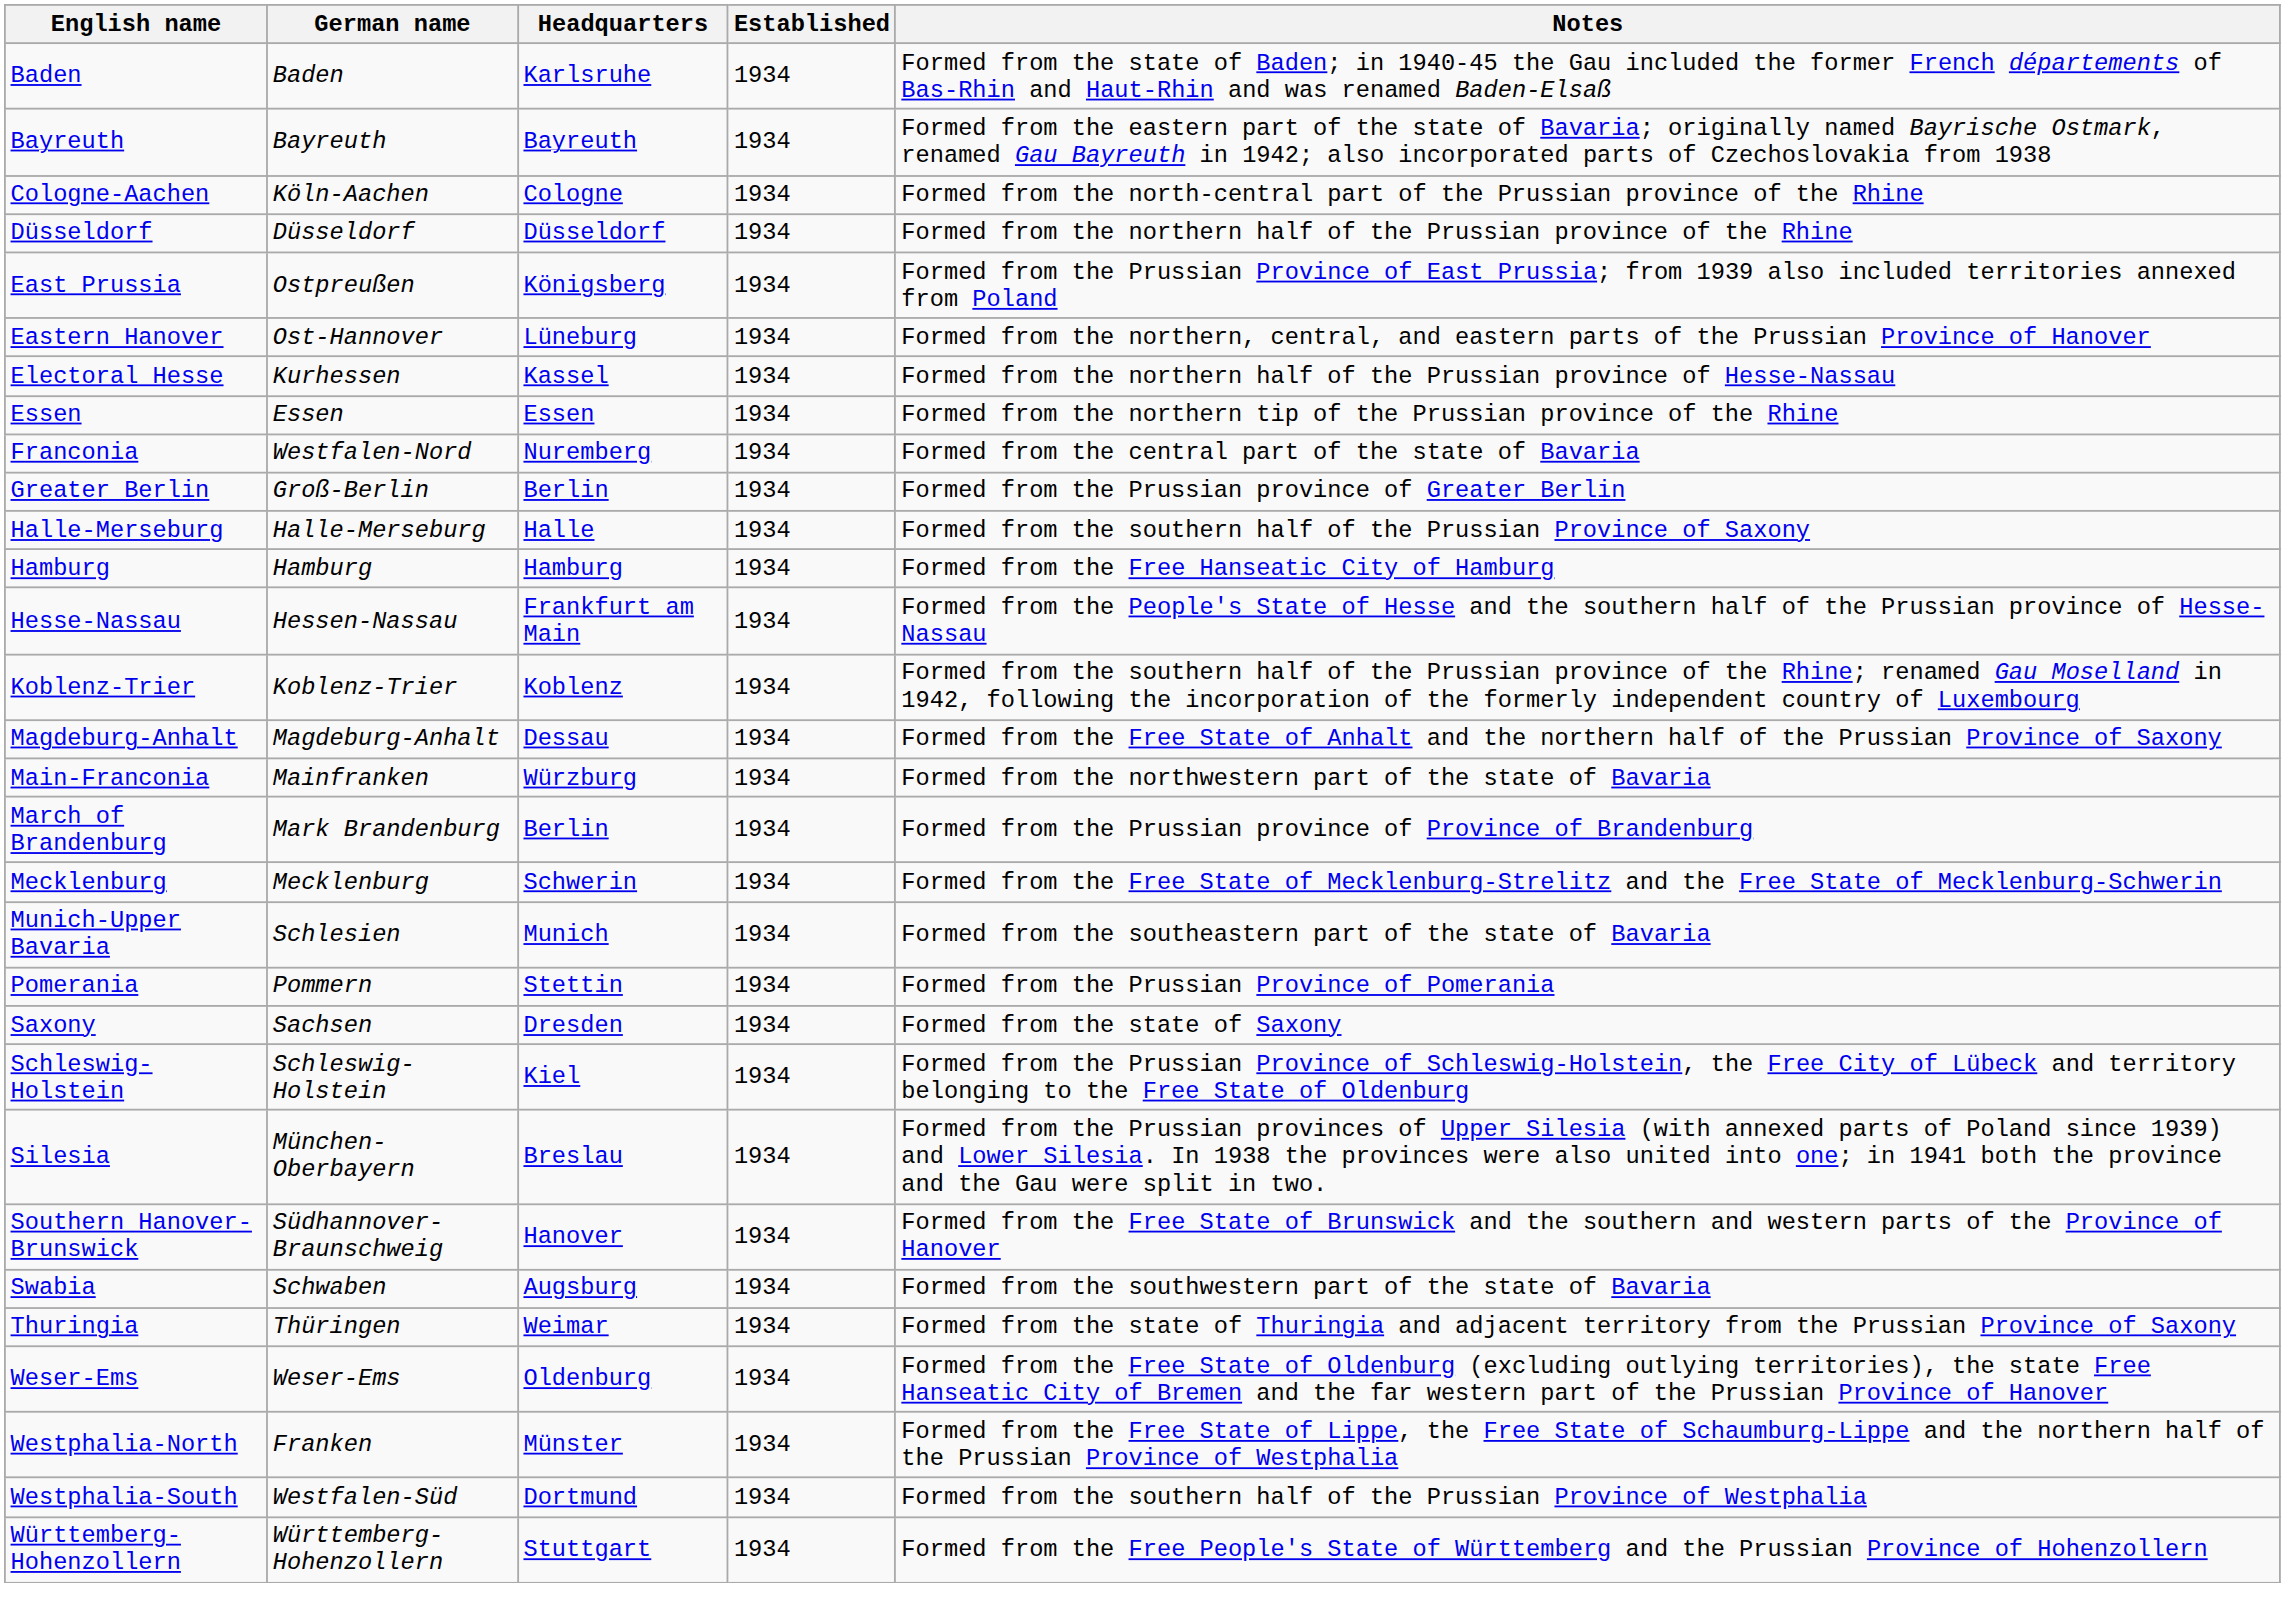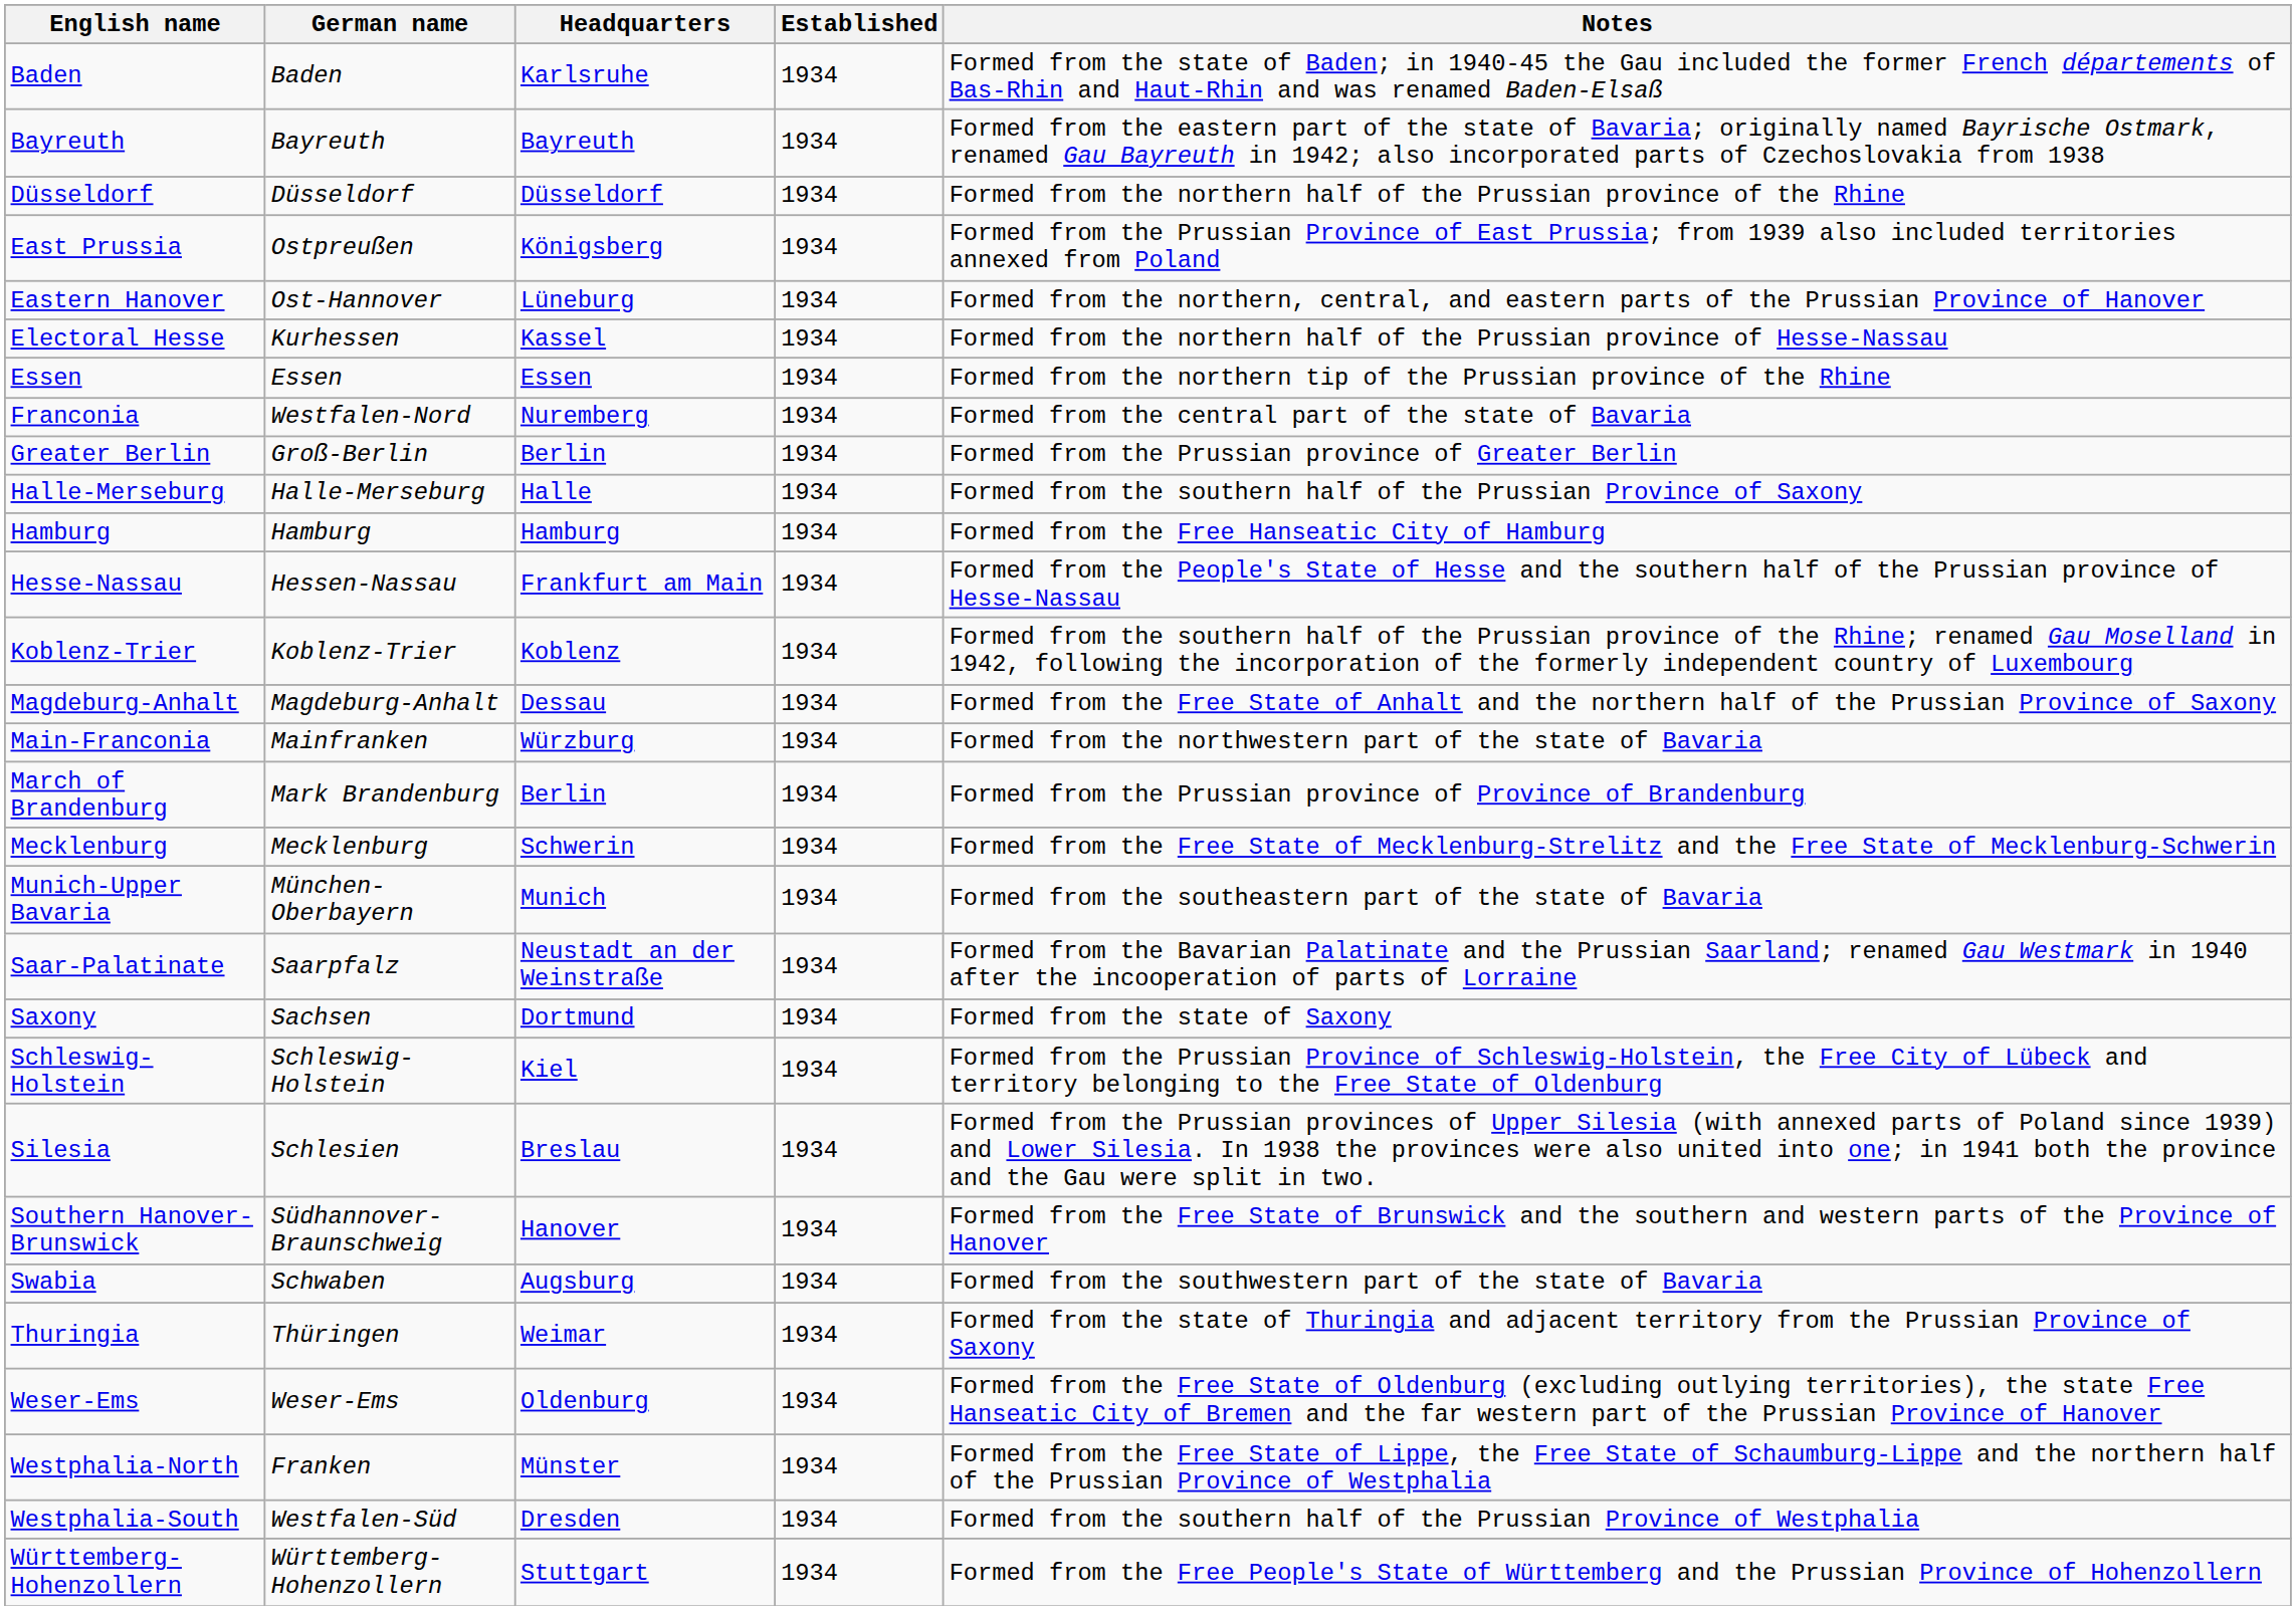 <table class="wikitable">
 <tr>
 <th>English name</th>
 <th>German name</th>
 <th>Headquarters</th>
 <th>Established</th>
 <th>Notes</th>
 </tr>
 <tr>
 <td><a href='#'>Baden</a></td>
 <td><em>Baden</em></td>
 <td><a href='#'>Karlsruhe</a></td>
 <td>1934</td>
 <td>Formed from the state of <a href='#'>Baden</a>; in 1940-45 the Gau included the former <a href='#'>French</a> <em><a href='#'>départements</a></em> of <a href='#'>Bas-Rhin</a> and <a href='#'>Haut-Rhin</a> and was renamed <em>Baden-Elsaß</em></td>
 </tr>
 <tr>
 <td><a href='#'>Bayreuth</a></td>
 <td><em>Bayreuth</em></td>
 <td><a href='#'>Bayreuth</a></td>
 <td>1934</td>
 <td>Formed from the eastern part of the state of <a href='#'>Bavaria</a>; originally named <em>Bayrische Ostmark</em>, renamed <em><a href='#'>Gau Bayreuth</a></em> in 1942; also incorporated parts of Czechoslovakia from 1938</td>
-</tr>
-<tr>
-<td><a href='#'>Cologne-Aachen</a></td>
-<td><em>Köln-Aachen</em></td>
-<td><a href='#'>Cologne</a></td>
-<td>1934</td>
-<td>Formed from the north-central part of the Prussian province of the <a href='#'>Rhine</a></td>
 </tr>
 <tr>
 <td><a href='#'>Düsseldorf</a></td>
 <td><em>Düsseldorf</em></td>
 <td><a href='#'>Düsseldorf</a></td>
 <td>1934</td>
 <td>Formed from the northern half of the Prussian province of the <a href='#'>Rhine</a></td>
 </tr>
 <tr>
 <td><a href='#'>East Prussia</a></td>
 <td><em>Ostpreußen</em></td>
 <td><a href='#'>Königsberg</a></td>
 <td>1934</td>
 <td>Formed from the Prussian <a href='#'>Province of East Prussia</a>; from 1939 also included territories annexed from <a href='#'>Poland</a></td>
 </tr>
 <tr>
 <td><a href='#'>Eastern Hanover</a></td>
 <td><em>Ost-Hannover</em></td>
 <td><a href='#'>Lüneburg</a></td>
 <td>1934</td>
 <td>Formed from the northern, central, and eastern parts of the Prussian <a href='#'>Province of Hanover</a></td>
 </tr>
 <tr>
 <td><a href='#'>Electoral Hesse</a></td>
 <td><em>Kurhessen</em></td>
 <td><a href='#'>Kassel</a></td>
 <td>1934</td>
 <td>Formed from the northern half of the Prussian province of <a href='#'>Hesse-Nassau</a></td>
 </tr>
 <tr>
 <td><a href='#'>Essen</a></td>
 <td><em>Essen</em></td>
 <td><a href='#'>Essen</a></td>
 <td>1934</td>
 <td>Formed from the northern tip of the Prussian province of the <a href='#'>Rhine</a></td>
 </tr>
 <tr>
 <td><a href='#'>Franconia</a></td>
 <td><em>Westfalen-Nord</em></td>
 <td><a href='#'>Nuremberg</a></td>
 <td>1934</td>
 <td>Formed from the central part of the state of <a href='#'>Bavaria</a></td>
 </tr>
 <tr>
 <td><a href='#'>Greater Berlin</a></td>
 <td><em>Groß-Berlin</em></td>
 <td><a href='#'>Berlin</a></td>
 <td>1934</td>
 <td>Formed from the Prussian province of <a href='#'>Greater Berlin</a></td>
 </tr>
 <tr>
 <td><a href='#'>Halle-Merseburg</a></td>
 <td><em>Halle-Merseburg</em></td>
 <td><a href='#'>Halle</a></td>
 <td>1934</td>
 <td>Formed from the southern half of the Prussian <a href='#'>Province of Saxony</a></td>
 </tr>
 <tr>
 <td><a href='#'>Hamburg</a></td>
 <td><em>Hamburg</em></td>
 <td><a href='#'>Hamburg</a></td>
 <td>1934</td>
 <td>Formed from the <a href='#'>Free Hanseatic City of Hamburg</a></td>
 </tr>
 <tr>
 <td><a href='#'>Hesse-Nassau</a></td>
 <td><em>Hessen-Nassau</em></td>
 <td><a href='#'>Frankfurt am Main</a></td>
 <td>1934</td>
 <td>Formed from the <a href='#'>People's State of Hesse</a> and the southern half of the Prussian province of <a href='#'>Hesse-Nassau</a></td>
 </tr>
 <tr>
 <td><a href='#'>Koblenz-Trier</a></td>
 <td><em>Koblenz-Trier</em></td>
 <td><a href='#'>Koblenz</a></td>
 <td>1934</td>
 <td>Formed from the southern half of the Prussian province of the <a href='#'>Rhine</a>; renamed <em><a href='#'>Gau Moselland</a></em> in 1942, following the incorporation of the formerly independent country of <a href='#'>Luxembourg</a></td>
 </tr>
 <tr>
 <td><a href='#'>Magdeburg-Anhalt</a></td>
 <td><em>Magdeburg-Anhalt</em></td>
 <td><a href='#'>Dessau</a></td>
 <td>1934</td>
 <td>Formed from the <a href='#'>Free State of Anhalt</a> and the northern half of the Prussian <a href='#'>Province of Saxony</a></td>
 </tr>
 <tr>
 <td><a href='#'>Main-Franconia</a></td>
 <td><em>Mainfranken</em></td>
 <td><a href='#'>Würzburg</a></td>
 <td>1934</td>
 <td>Formed from the northwestern part of the state of <a href='#'>Bavaria</a></td>
 </tr>
 <tr>
 <td><a href='#'>March of Brandenburg</a></td>
 <td><em>Mark Brandenburg</em></td>
 <td><a href='#'>Berlin</a></td>
 <td>1934</td>
 <td>Formed from the Prussian province of <a href='#'>Province of Brandenburg</a></td>
 </tr>
 <tr>
 <td><a href='#'>Mecklenburg</a></td>
 <td><em>Mecklenburg</em></td>
 <td><a href='#'>Schwerin</a></td>
 <td>1934</td>
 <td>Formed from the <a href='#'>Free State of Mecklenburg-Strelitz</a> and the <a href='#'>Free State of Mecklenburg-Schwerin</a></td>
 </tr>
 <tr>
 <td><a href='#'>Munich-Upper Bavaria</a></td>
-<td><em>Schlesien</em></td>
+<td><em>München-Oberbayern</em></td>
 <td><a href='#'>Munich</a></td>
 <td>1934</td>
 <td>Formed from the southeastern part of the state of <a href='#'>Bavaria</a></td>
 </tr>
 <tr>
-<td><a href='#'>Pomerania</a></td>
-<td><em>Pommern</em></td>
-<td><a href='#'>Stettin</a></td>
+<td><a href='#'>Saar-Palatinate</a></td>
+<td><em>Saarpfalz</em></td>
+<td><a href='#'>Neustadt an der Weinstraße</a></td>
 <td>1934</td>
-<td>Formed from the Prussian <a href='#'>Province of Pomerania</a></td>
+<td>Formed from the Bavarian <a href='#'>Palatinate</a> and the Prussian <a href='#'>Saarland</a>; renamed <em><a href='#'>Gau Westmark</a></em> in 1940 after the incooperation of parts of <a href='#'>Lorraine</a></td>
 </tr>
 <tr>
 <td><a href='#'>Saxony</a></td>
 <td><em>Sachsen</em></td>
-<td><a href='#'>Dresden</a></td>
+<td><a href='#'>Dortmund</a></td>
 <td>1934</td>
 <td>Formed from the state of <a href='#'>Saxony</a></td>
 </tr>
 <tr>
 <td><a href='#'>Schleswig-Holstein</a></td>
 <td><em>Schleswig-Holstein</em></td>
 <td><a href='#'>Kiel</a></td>
 <td>1934</td>
 <td>Formed from the Prussian <a href='#'>Province of Schleswig-Holstein</a>, the <a href='#'>Free City of Lübeck</a> and territory belonging to the <a href='#'>Free State of Oldenburg</a></td>
 </tr>
 <tr>
 <td><a href='#'>Silesia</a></td>
-<td><em>München-Oberbayern</em></td>
+<td><em>Schlesien</em></td>
 <td><a href='#'>Breslau</a></td>
 <td>1934</td>
 <td>Formed from the Prussian provinces of <a href='#'>Upper Silesia</a> (with annexed parts of Poland since 1939) and <a href='#'>Lower Silesia</a>. In 1938 the provinces were also united into <a href='#'>one</a>; in 1941 both the province and the Gau were split in two.</td>
 </tr>
 <tr>
 <td><a href='#'>Southern Hanover-Brunswick</a></td>
 <td><em>Südhannover-Braunschweig</em></td>
 <td><a href='#'>Hanover</a></td>
 <td>1934</td>
 <td>Formed from the <a href='#'>Free State of Brunswick</a> and the southern and western parts of the <a href='#'>Province of Hanover</a></td>
 </tr>
 <tr>
 <td><a href='#'>Swabia</a></td>
 <td><em>Schwaben</em></td>
 <td><a href='#'>Augsburg</a></td>
 <td>1934</td>
 <td>Formed from the southwestern part of the state of <a href='#'>Bavaria</a></td>
 </tr>
 <tr>
 <td><a href='#'>Thuringia</a></td>
 <td><em>Thüringen</em></td>
 <td><a href='#'>Weimar</a></td>
 <td>1934</td>
 <td>Formed from the state of <a href='#'>Thuringia</a> and adjacent territory from the Prussian <a href='#'>Province of Saxony</a></td>
 </tr>
 <tr>
 <td><a href='#'>Weser-Ems</a></td>
 <td><em>Weser-Ems</em></td>
 <td><a href='#'>Oldenburg</a></td>
 <td>1934</td>
 <td>Formed from the <a href='#'>Free State of Oldenburg</a> (excluding outlying territories), the state <a href='#'>Free Hanseatic City of Bremen</a> and the far western part of the Prussian <a href='#'>Province of Hanover</a></td>
 </tr>
 <tr>
 <td><a href='#'>Westphalia-North</a></td>
 <td><em>Franken</em></td>
 <td><a href='#'>Münster</a></td>
 <td>1934</td>
 <td>Formed from the <a href='#'>Free State of Lippe</a>, the <a href='#'>Free State of Schaumburg-Lippe</a> and the northern half of the Prussian <a href='#'>Province of Westphalia</a></td>
 </tr>
 <tr>
 <td><a href='#'>Westphalia-South</a></td>
 <td><em>Westfalen-Süd</em></td>
-<td><a href='#'>Dortmund</a></td>
+<td><a href='#'>Dresden</a></td>
 <td>1934</td>
 <td>Formed from the southern half of the Prussian <a href='#'>Province of Westphalia</a></td>
 </tr>
 <tr>
 <td><a href='#'>Württemberg-Hohenzollern</a></td>
 <td><em>Württemberg-Hohenzollern</em></td>
 <td><a href='#'>Stuttgart</a></td>
 <td>1934</td>
 <td>Formed from the <a href='#'>Free People's State of Württemberg</a> and the Prussian <a href='#'>Province of Hohenzollern</a></td>
 </tr>
 </table>
